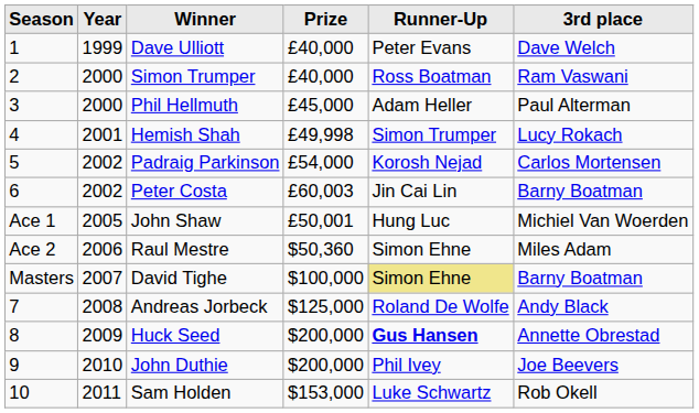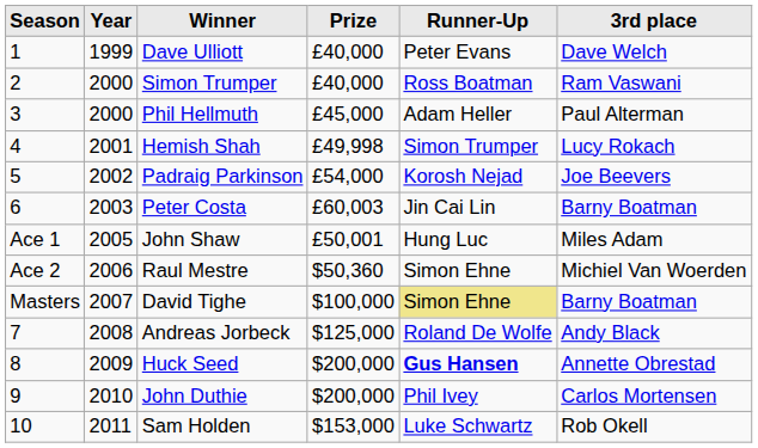 <table class="wikitable">
 <tr>
 <th style="background: #E9E9E9;">Season</th>
 <th style="background: #E9E9E9;">Year</th>
 <th style="background: #E9E9E9;">Winner</th>
 <th style="background: #E9E9E9;">Prize</th>
 <th style="background: #E9E9E9;">Runner-Up</th>
 <th style="background: #E9E9E9;">3rd place</th>
 </tr>
 <tr>
 <td>1</td>
 <td>1999</td>
 <td> <a href='#'>Dave Ulliott</a></td>
 <td>£40,000</td>
 <td>Peter Evans</td>
 <td><a href='#'>Dave Welch</a></td>
 </tr>
 <tr>
 <td>2</td>
 <td>2000</td>
 <td> <a href='#'>Simon Trumper</a></td>
 <td>£40,000</td>
 <td><a href='#'>Ross Boatman</a></td>
 <td><a href='#'>Ram Vaswani</a></td>
 </tr>
 <tr>
 <td>3</td>
 <td>2000</td>
 <td> <a href='#'>Phil Hellmuth</a></td>
 <td>£45,000</td>
 <td>Adam Heller</td>
 <td>Paul Alterman</td>
 </tr>
 <tr>
 <td>4</td>
 <td>2001</td>
 <td> <a href='#'>Hemish Shah</a></td>
 <td>£49,998</td>
 <td><a href='#'>Simon Trumper</a></td>
 <td><a href='#'>Lucy Rokach</a></td>
 </tr>
 <tr>
 <td>5</td>
 <td>2002</td>
 <td> <a href='#'>Padraig Parkinson</a></td>
 <td>£54,000</td>
 <td><a href='#'>Korosh Nejad</a></td>
-<td><a href='#'>Carlos Mortensen</a></td>
+<td><a href='#'>Joe Beevers</a></td>
 </tr>
 <tr>
 <td>6</td>
-<td>2002</td>
+<td>2003</td>
 <td> <a href='#'>Peter Costa</a></td>
 <td>£60,003</td>
 <td>Jin Cai Lin</td>
 <td><a href='#'>Barny Boatman</a></td>
 </tr>
 <tr>
 <td>Ace 1</td>
 <td>2005</td>
 <td> John Shaw</td>
 <td>£50,001</td>
 <td>Hung Luc</td>
-<td>Michiel Van Woerden</td>
+<td>Miles Adam</td>
 </tr>
 <tr>
 <td>Ace 2</td>
 <td>2006</td>
 <td> Raul Mestre</td>
 <td>$50,360</td>
 <td>Simon Ehne</td>
-<td>Miles Adam</td>
+<td>Michiel Van Woerden</td>
 </tr>
 <tr>
 <td>Masters</td>
 <td>2007</td>
 <td> David Tighe</td>
 <td>$100,000</td>
 <td style="background: khaki;">Simon Ehne</td>
 <td><a href='#'>Barny Boatman</a></td>
 </tr>
 <tr>
 <td>7</td>
 <td>2008</td>
 <td> Andreas Jorbeck</td>
 <td>$125,000</td>
 <td><a href='#'>Roland De Wolfe</a></td>
 <td><a href='#'>Andy Black</a></td>
 </tr>
 <tr>
 <td>8</td>
 <td>2009</td>
 <td> <a href='#'>Huck Seed</a></td>
 <td>$200,000</td>
 <td><strong><a href='#'>Gus Hansen</a></strong></td>
 <td><a href='#'>Annette Obrestad</a></td>
 </tr>
 <tr>
 <td>9</td>
 <td>2010</td>
 <td> <a href='#'>John Duthie</a></td>
 <td>$200,000</td>
 <td><a href='#'>Phil Ivey</a></td>
-<td><a href='#'>Joe Beevers</a></td>
+<td><a href='#'>Carlos Mortensen</a></td>
 </tr>
 <tr>
 <td>10</td>
 <td>2011</td>
 <td> Sam Holden</td>
 <td>$153,000</td>
 <td><a href='#'>Luke Schwartz</a></td>
 <td>Rob Okell</td>
 </tr>
 </table>
